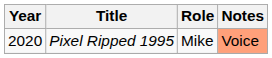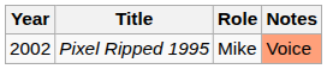 <table class="wikitable sortable">
 <tr>
 <th>Year</th>
 <th>Title</th>
 <th>Role</th>
 <th class="unsortable">Notes</th>
 </tr>
 <tr>
-<td>2020</td>
+<td>2002</td>
 <td><em>Pixel Ripped 1995</em></td>
 <td>Mike</td>
 <td style="background: lightsalmon;">Voice</td>
 </tr>
 <tr>
 </tr>
 </table>
